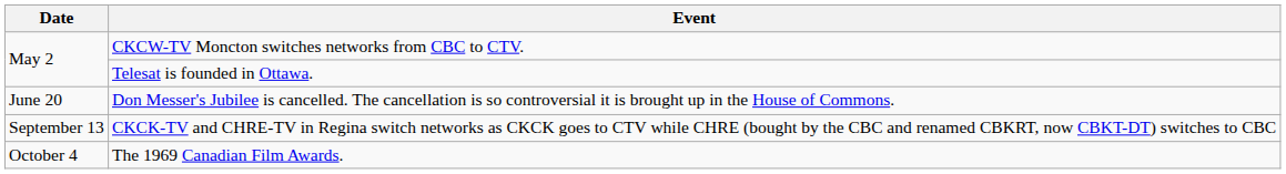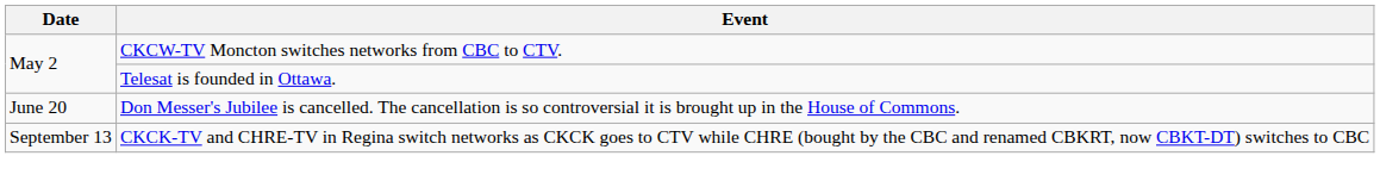 <table class="wikitable">
 <tr>
 <th>Date</th>
 <th>Event</th>
 </tr>
 <tr>
 <td rowspan="2">May 2</td>
 <td><a href='#'>CKCW-TV</a> Moncton switches networks from <a href='#'>CBC</a> to <a href='#'>CTV</a>.</td>
 </tr>
 <tr>
 <td><a href='#'>Telesat</a> is founded in <a href='#'>Ottawa</a>.</td>
 </tr>
 <tr>
 <td>June 20</td>
 <td><a href='#'>Don Messer's Jubilee</a> is cancelled. The cancellation is so controversial it is brought up in the <a href='#'>House of Commons</a>.</td>
 </tr>
 <tr>
 <td>September 13</td>
 <td><a href='#'>CKCK-TV</a> and CHRE-TV in Regina switch networks as CKCK goes to CTV while CHRE (bought by the CBC and renamed CBKRT, now <a href='#'>CBKT-DT</a>) switches to CBC</td>
 </tr>
-<tr>
-<td>October 4</td>
-<td>The 1969 <a href='#'>Canadian Film Awards</a>.</td>
-</tr>
 </table>
